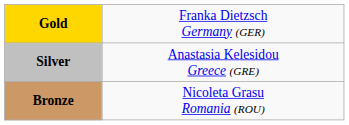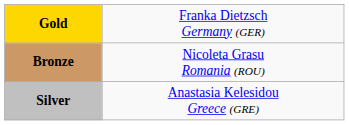 <table class="wikitable" style=" text-align:center; font-size:110%;" width="35%">
 <tr>
 <td bgcolor="gold"><strong>Gold</strong></td>
 <td> <a href='#'>Franka Dietzsch</a><br><em><a href='#'>Germany</a> <small>(GER)</small></em></td>
 </tr>
 <tr>
+<td bgcolor="CC9966"><strong>Bronze</strong></td>
+<td> <a href='#'>Nicoleta Grasu</a><br><em><a href='#'>Romania</a> <small>(ROU)</small></em></td>
+</tr>
+<tr>
 <td bgcolor="silver"><strong>Silver</strong></td>
 <td> <a href='#'>Anastasia Kelesidou</a><br><em><a href='#'>Greece</a> <small>(GRE)</small></em></td>
 </tr>
-<tr>
-<td bgcolor="CC9966"><strong>Bronze</strong></td>
-<td> <a href='#'>Nicoleta Grasu</a><br><em><a href='#'>Romania</a> <small>(ROU)</small></em></td>
-</tr>
 </table>
